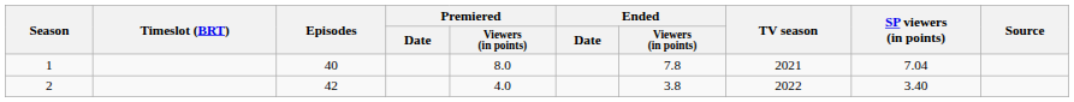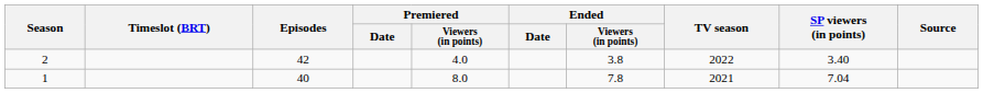 <table class="wikitable" style="text-align:center; width:100%;">
 <tr>
 <th rowspan=2>Season</th>
 <th rowspan=2>Timeslot (<a href='#'>BRT</a>)</th>
 <th rowspan=2>Episodes</th>
 <th colspan=2>Premiered</th>
 <th colspan=2>Ended</th>
 <th rowspan=2>TV season</th>
 <th rowspan=2><a href='#'>SP</a> viewers<br>(in points)</th>
 <th rowspan=2>Source</th>
 </tr>
 <tr>
 <th>Date</th>
 <th span style="width:10%; font-size:smaller; font-weight:bold; line-height:100%;">Viewers<br>(in points)</th>
 <th>Date</th>
 <th span style="width:10%; font-size:smaller; font-weight:bold; line-height:100%;">Viewers<br>(in points)</th>
 </tr>
 <tr>
+<td>2</td>
+<td></td>
+<td>42</td>
+<td></td>
+<td>4.0</td>
+<td></td>
+<td>3.8</td>
+<td>2022</td>
+<td>3.40</td>
+<td><br></td>
+</tr>
+<tr>
 <td>1</td>
 <td></td>
 <td>40</td>
 <td></td>
 <td>8.0</td>
 <td></td>
 <td>7.8</td>
 <td>2021</td>
 <td>7.04</td>
 <td><br></td>
 </tr>
-<tr>
-<td>2</td>
-<td></td>
-<td>42</td>
-<td></td>
-<td>4.0</td>
-<td></td>
-<td>3.8</td>
-<td>2022</td>
-<td>3.40</td>
-<td><br></td>
-</tr>
 </table>
